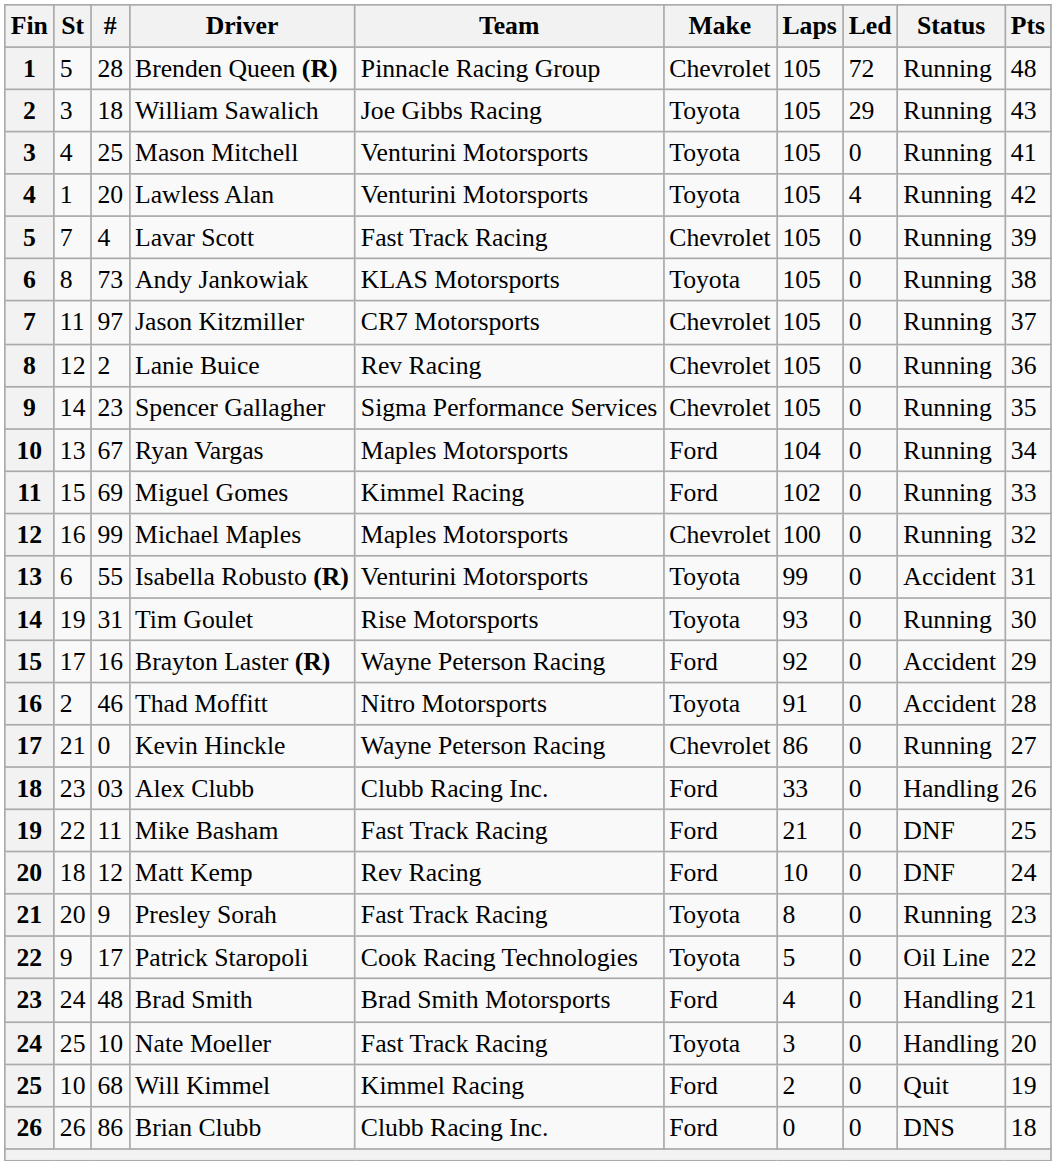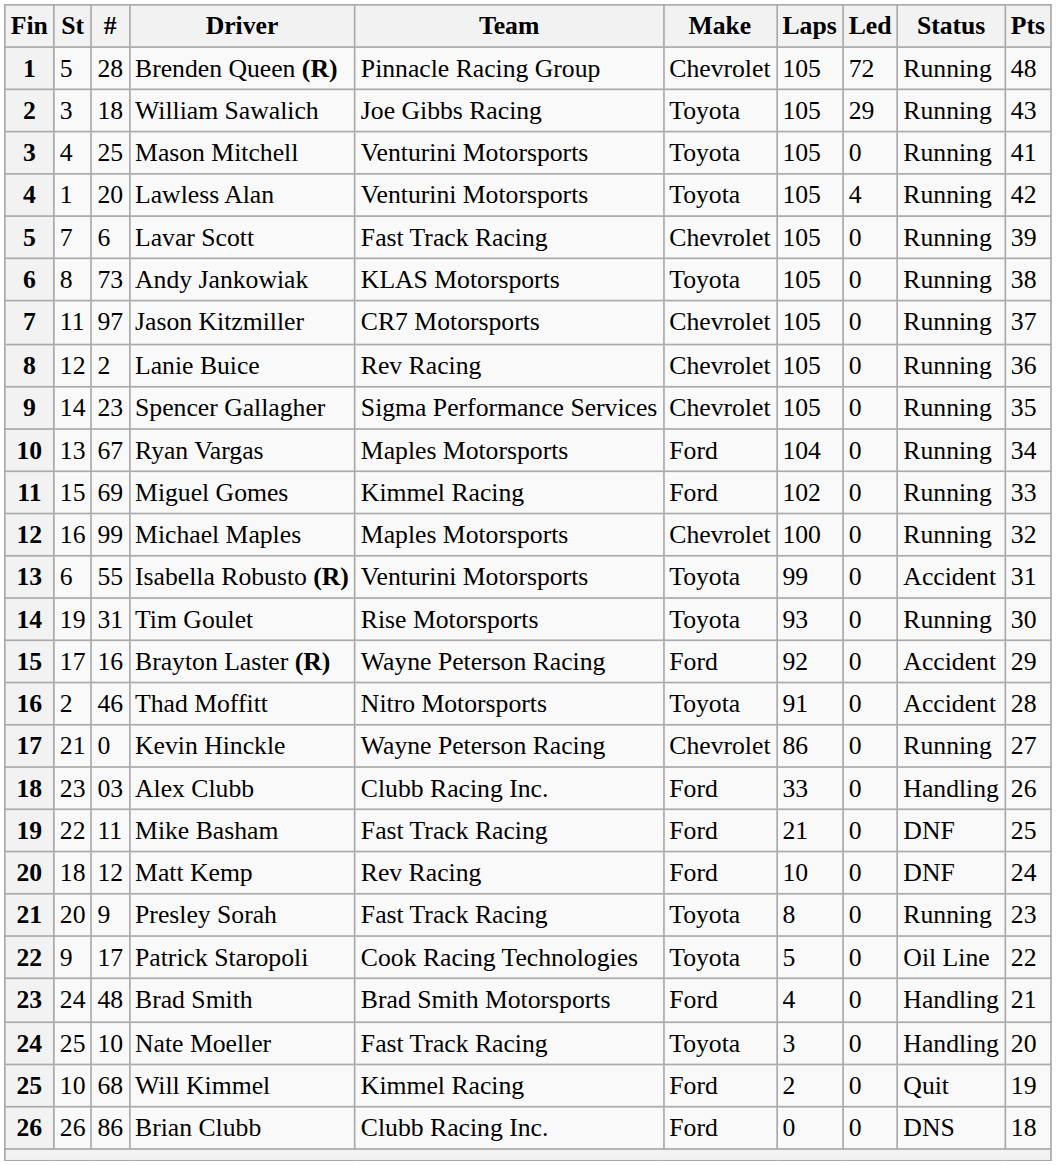 <table class="wikitable" style="font-size:95%">
 <tr>
 <th>Fin</th>
 <th>St</th>
 <th>#</th>
 <th>Driver</th>
 <th>Team</th>
 <th>Make</th>
 <th>Laps</th>
 <th>Led</th>
 <th>Status</th>
 <th>Pts</th>
 </tr>
 <tr>
 <th>1</th>
 <td>5</td>
 <td>28</td>
 <td>Brenden Queen <strong>(R)</strong></td>
 <td>Pinnacle Racing Group</td>
 <td>Chevrolet</td>
 <td>105</td>
 <td>72</td>
 <td>Running</td>
 <td>48</td>
 </tr>
 <tr>
 <th>2</th>
 <td>3</td>
 <td>18</td>
 <td>William Sawalich</td>
 <td>Joe Gibbs Racing</td>
 <td>Toyota</td>
 <td>105</td>
 <td>29</td>
 <td>Running</td>
 <td>43</td>
 </tr>
 <tr>
 <th>3</th>
 <td>4</td>
 <td>25</td>
 <td>Mason Mitchell</td>
 <td>Venturini Motorsports</td>
 <td>Toyota</td>
 <td>105</td>
 <td>0</td>
 <td>Running</td>
 <td>41</td>
 </tr>
 <tr>
 <th>4</th>
 <td>1</td>
 <td>20</td>
 <td>Lawless Alan</td>
 <td>Venturini Motorsports</td>
 <td>Toyota</td>
 <td>105</td>
 <td>4</td>
 <td>Running</td>
 <td>42</td>
 </tr>
 <tr>
 <th>5</th>
 <td>7</td>
-<td>4</td>
+<td>6</td>
 <td>Lavar Scott</td>
 <td>Fast Track Racing</td>
 <td>Chevrolet</td>
 <td>105</td>
 <td>0</td>
 <td>Running</td>
 <td>39</td>
 </tr>
 <tr>
 <th>6</th>
 <td>8</td>
 <td>73</td>
 <td>Andy Jankowiak</td>
 <td>KLAS Motorsports</td>
 <td>Toyota</td>
 <td>105</td>
 <td>0</td>
 <td>Running</td>
 <td>38</td>
 </tr>
 <tr>
 <th>7</th>
 <td>11</td>
 <td>97</td>
 <td>Jason Kitzmiller</td>
 <td>CR7 Motorsports</td>
 <td>Chevrolet</td>
 <td>105</td>
 <td>0</td>
 <td>Running</td>
 <td>37</td>
 </tr>
 <tr>
 <th>8</th>
 <td>12</td>
 <td>2</td>
 <td>Lanie Buice</td>
 <td>Rev Racing</td>
 <td>Chevrolet</td>
 <td>105</td>
 <td>0</td>
 <td>Running</td>
 <td>36</td>
 </tr>
 <tr>
 <th>9</th>
 <td>14</td>
 <td>23</td>
 <td>Spencer Gallagher</td>
 <td>Sigma Performance Services</td>
 <td>Chevrolet</td>
 <td>105</td>
 <td>0</td>
 <td>Running</td>
 <td>35</td>
 </tr>
 <tr>
 <th>10</th>
 <td>13</td>
 <td>67</td>
 <td>Ryan Vargas</td>
 <td>Maples Motorsports</td>
 <td>Ford</td>
 <td>104</td>
 <td>0</td>
 <td>Running</td>
 <td>34</td>
 </tr>
 <tr>
 <th>11</th>
 <td>15</td>
 <td>69</td>
 <td>Miguel Gomes</td>
 <td>Kimmel Racing</td>
 <td>Ford</td>
 <td>102</td>
 <td>0</td>
 <td>Running</td>
 <td>33</td>
 </tr>
 <tr>
 <th>12</th>
 <td>16</td>
 <td>99</td>
 <td>Michael Maples</td>
 <td>Maples Motorsports</td>
 <td>Chevrolet</td>
 <td>100</td>
 <td>0</td>
 <td>Running</td>
 <td>32</td>
 </tr>
 <tr>
 <th>13</th>
 <td>6</td>
 <td>55</td>
 <td>Isabella Robusto <strong>(R)</strong></td>
 <td>Venturini Motorsports</td>
 <td>Toyota</td>
 <td>99</td>
 <td>0</td>
 <td>Accident</td>
 <td>31</td>
 </tr>
 <tr>
 <th>14</th>
 <td>19</td>
 <td>31</td>
 <td>Tim Goulet</td>
 <td>Rise Motorsports</td>
 <td>Toyota</td>
 <td>93</td>
 <td>0</td>
 <td>Running</td>
 <td>30</td>
 </tr>
 <tr>
 <th>15</th>
 <td>17</td>
 <td>16</td>
 <td>Brayton Laster <strong>(R)</strong></td>
 <td>Wayne Peterson Racing</td>
 <td>Ford</td>
 <td>92</td>
 <td>0</td>
 <td>Accident</td>
 <td>29</td>
 </tr>
 <tr>
 <th>16</th>
 <td>2</td>
 <td>46</td>
 <td>Thad Moffitt</td>
 <td>Nitro Motorsports</td>
 <td>Toyota</td>
 <td>91</td>
 <td>0</td>
 <td>Accident</td>
 <td>28</td>
 </tr>
 <tr>
 <th>17</th>
 <td>21</td>
 <td>0</td>
 <td>Kevin Hinckle</td>
 <td>Wayne Peterson Racing</td>
 <td>Chevrolet</td>
 <td>86</td>
 <td>0</td>
 <td>Running</td>
 <td>27</td>
 </tr>
 <tr>
 <th>18</th>
 <td>23</td>
 <td>03</td>
 <td>Alex Clubb</td>
 <td>Clubb Racing Inc.</td>
 <td>Ford</td>
 <td>33</td>
 <td>0</td>
 <td>Handling</td>
 <td>26</td>
 </tr>
 <tr>
 <th>19</th>
 <td>22</td>
 <td>11</td>
 <td>Mike Basham</td>
 <td>Fast Track Racing</td>
 <td>Ford</td>
 <td>21</td>
 <td>0</td>
 <td>DNF</td>
 <td>25</td>
 </tr>
 <tr>
 <th>20</th>
 <td>18</td>
 <td>12</td>
 <td>Matt Kemp</td>
 <td>Rev Racing</td>
 <td>Ford</td>
 <td>10</td>
 <td>0</td>
 <td>DNF</td>
 <td>24</td>
 </tr>
 <tr>
 <th>21</th>
 <td>20</td>
 <td>9</td>
 <td>Presley Sorah</td>
 <td>Fast Track Racing</td>
 <td>Toyota</td>
 <td>8</td>
 <td>0</td>
 <td>Running</td>
 <td>23</td>
 </tr>
 <tr>
 <th>22</th>
 <td>9</td>
 <td>17</td>
 <td>Patrick Staropoli</td>
 <td>Cook Racing Technologies</td>
 <td>Toyota</td>
 <td>5</td>
 <td>0</td>
 <td>Oil Line</td>
 <td>22</td>
 </tr>
 <tr>
 <th>23</th>
 <td>24</td>
 <td>48</td>
 <td>Brad Smith</td>
 <td>Brad Smith Motorsports</td>
 <td>Ford</td>
 <td>4</td>
 <td>0</td>
 <td>Handling</td>
 <td>21</td>
 </tr>
 <tr>
 <th>24</th>
 <td>25</td>
 <td>10</td>
 <td>Nate Moeller</td>
 <td>Fast Track Racing</td>
 <td>Toyota</td>
 <td>3</td>
 <td>0</td>
 <td>Handling</td>
 <td>20</td>
 </tr>
 <tr>
 <th>25</th>
 <td>10</td>
 <td>68</td>
 <td>Will Kimmel</td>
 <td>Kimmel Racing</td>
 <td>Ford</td>
 <td>2</td>
 <td>0</td>
 <td>Quit</td>
 <td>19</td>
 </tr>
 <tr>
 <th>26</th>
 <td>26</td>
 <td>86</td>
 <td>Brian Clubb</td>
 <td>Clubb Racing Inc.</td>
 <td>Ford</td>
 <td>0</td>
 <td>0</td>
 <td>DNS</td>
 <td>18</td>
 </tr>
 <tr>
 <th colspan="10"></th>
 </tr>
 </table>
